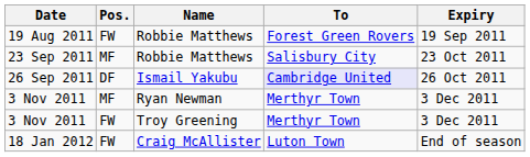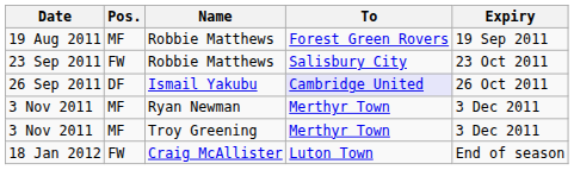 <table class="wikitable">
 <tr>
 <th>Date</th>
 <th>Pos.</th>
 <th>Name</th>
 <th>To</th>
 <th>Expiry</th>
 </tr>
 <tr>
 <td>19 Aug 2011</td>
-<td>FW</td>
+<td>MF</td>
 <td> Robbie Matthews</td>
 <td><a href='#'>Forest Green Rovers</a></td>
 <td>19 Sep 2011</td>
 </tr>
 <tr>
 <td>23 Sep 2011</td>
-<td>MF</td>
+<td>FW</td>
 <td> Robbie Matthews</td>
 <td><a href='#'>Salisbury City</a></td>
 <td>23 Oct 2011</td>
 </tr>
 <tr>
 <td>26 Sep 2011</td>
 <td>DF</td>
 <td> <a href='#'>Ismail Yakubu</a></td>
 <td style="background: lavender;"><a href='#'>Cambridge United</a></td>
 <td>26 Oct 2011</td>
 </tr>
 <tr>
 <td>3 Nov 2011</td>
 <td>MF</td>
 <td> Ryan Newman</td>
 <td><a href='#'>Merthyr Town</a></td>
 <td>3 Dec 2011</td>
 </tr>
 <tr>
 <td>3 Nov 2011</td>
-<td>FW</td>
+<td>MF</td>
 <td> Troy Greening</td>
 <td><a href='#'>Merthyr Town</a></td>
 <td>3 Dec 2011</td>
 </tr>
 <tr>
 <td>18 Jan 2012</td>
 <td>FW</td>
 <td> <a href='#'>Craig McAllister</a></td>
 <td><a href='#'>Luton Town</a></td>
 <td>End of season</td>
 </tr>
 </table>
